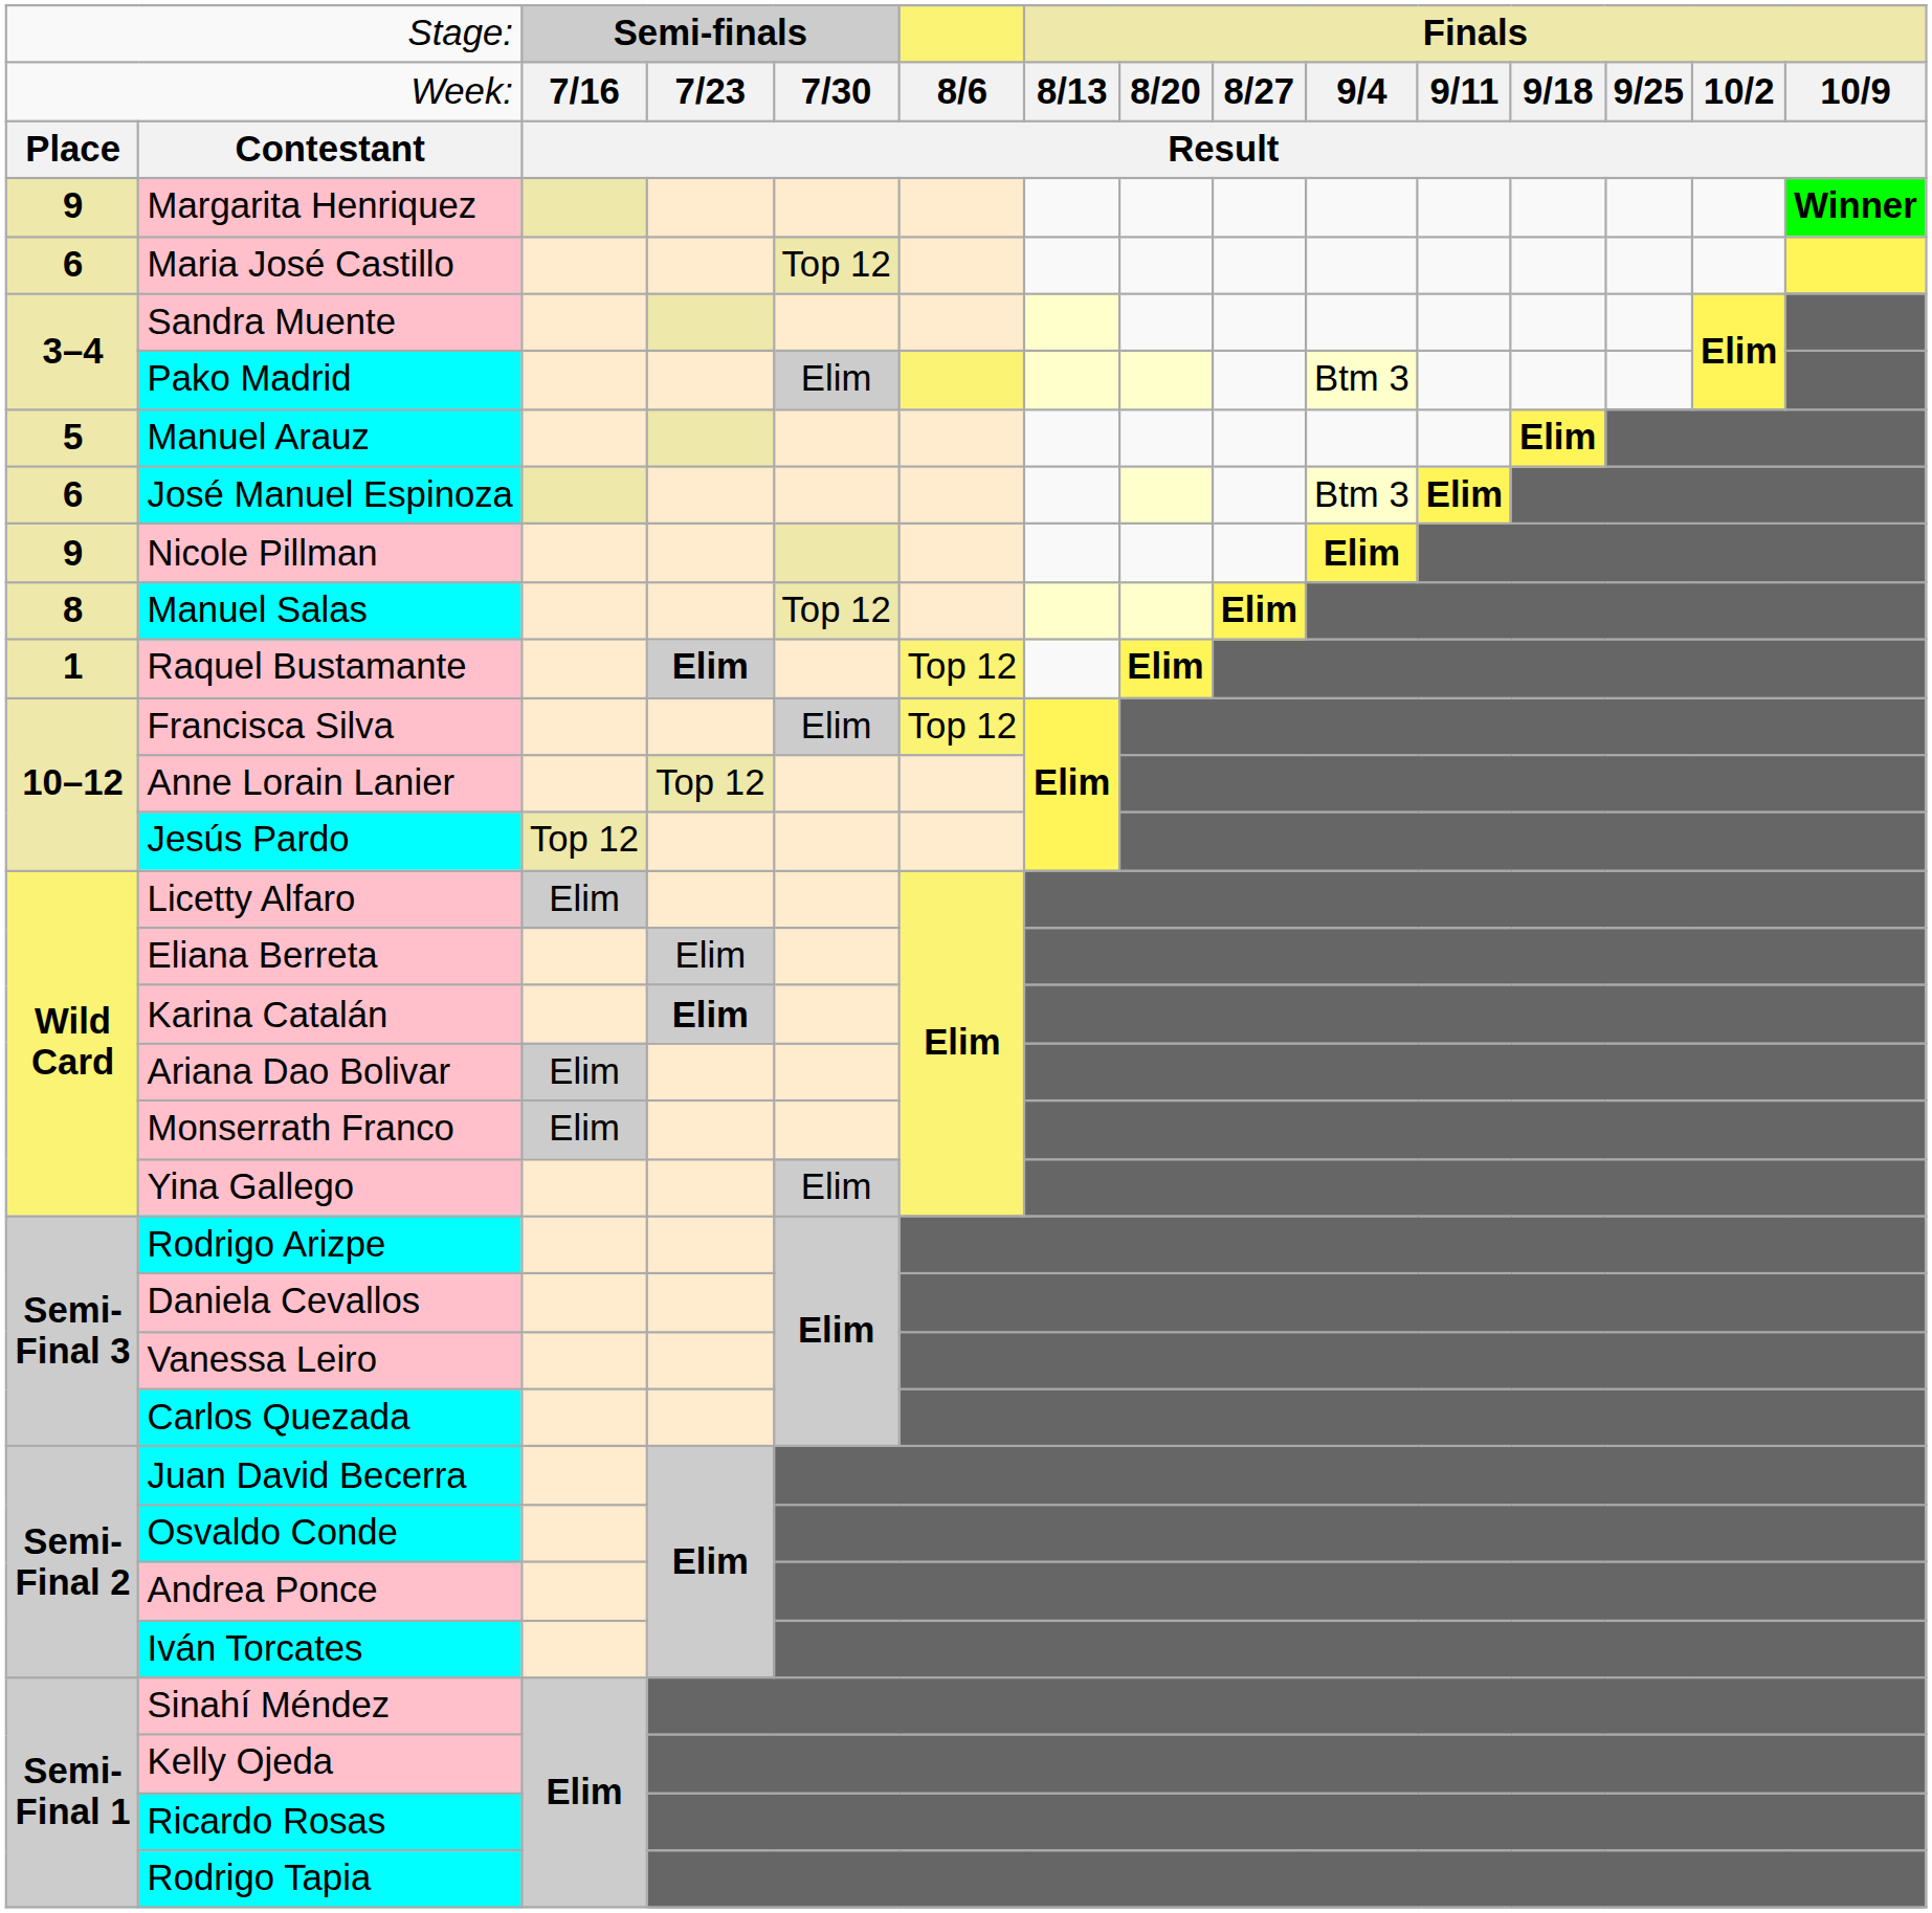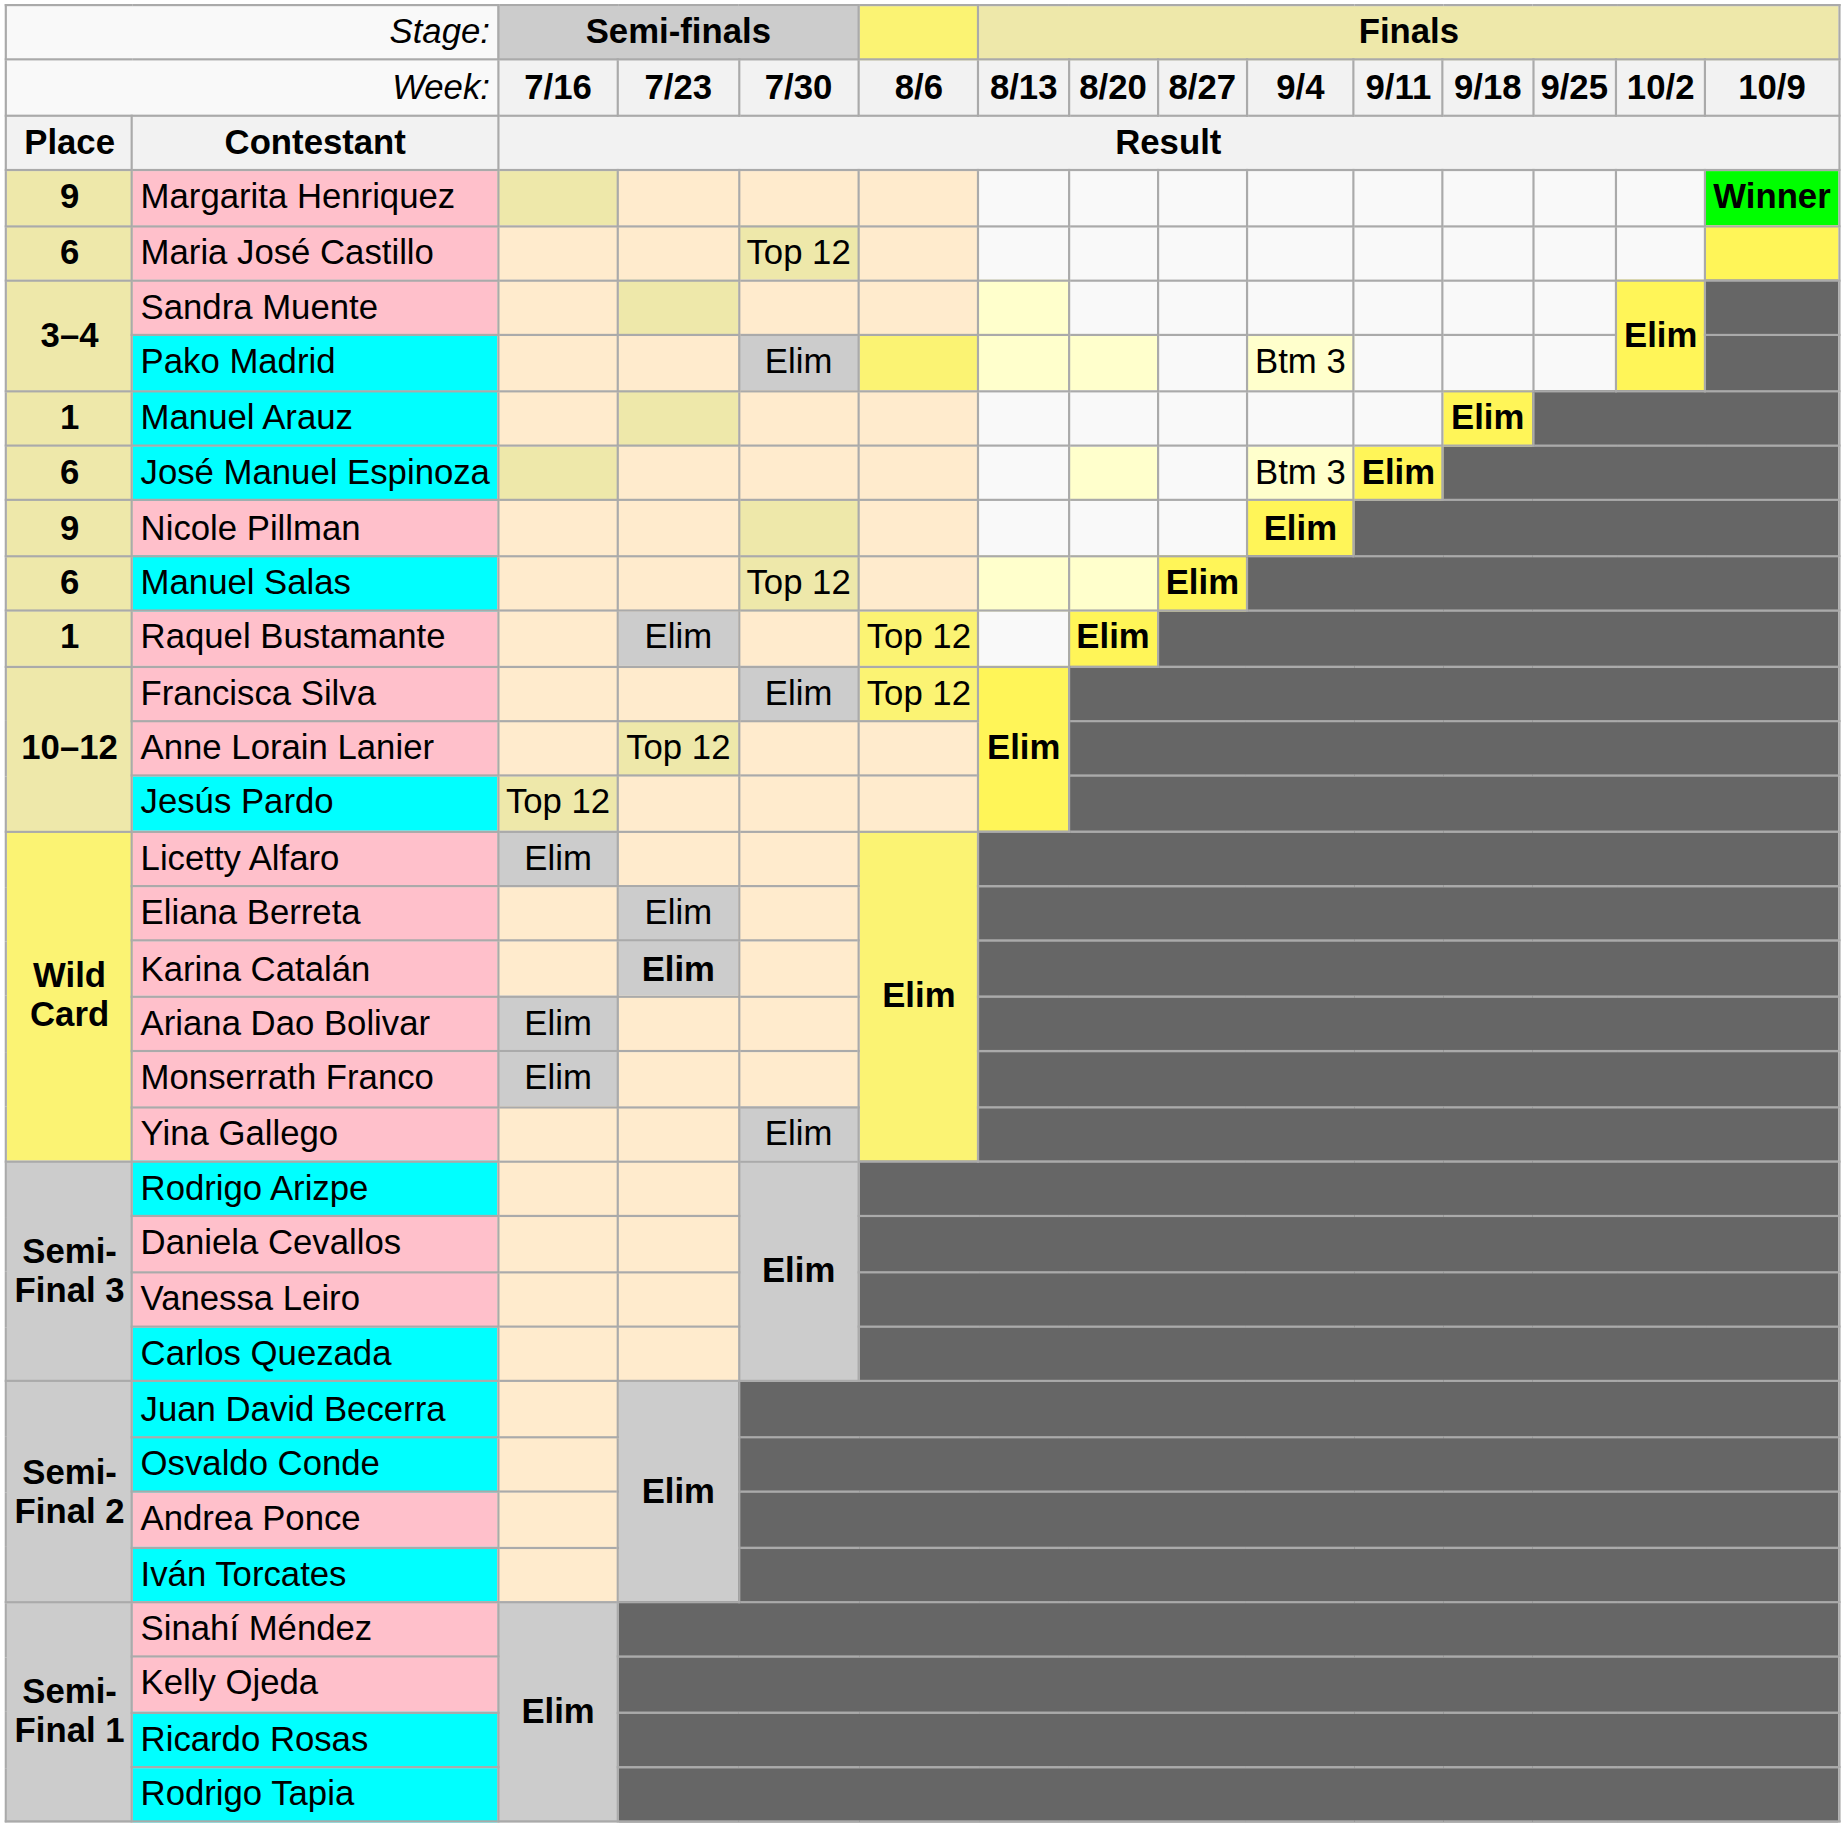 <table class="wikitable" style="margin: 1em auto;">
 <tr>
 <td colspan=2 align="right"><em>Stage:</em></td>
 <td colspan=3 bgcolor="#CCCCCC" align="center"><strong>Semi-finals</strong></td>
 <td bgcolor="#FBF373" align="center"></td>
 <td colspan=11 bgcolor="palegoldenrod" align="center"><strong>Finals</strong></td>
 </tr>
 <tr>
 <td colspan=2 align="right"><em>Week:</em></td>
 <th>7/16</th>
 <th>7/23</th>
 <th>7/30</th>
 <th>8/6</th>
 <th>8/13</th>
 <th>8/20</th>
 <th>8/27</th>
 <th>9/4</th>
 <th>9/11</th>
 <th>9/18</th>
 <th>9/25</th>
 <th>10/2</th>
 <th>10/9</th>
 </tr>
 <tr>
 <th>Place</th>
 <th>Contestant</th>
 <th colspan=15>Result</th>
 </tr>
 <tr>
 <td bgcolor="palegoldenrod" align="center"><strong>9</strong></td>
 <td bgcolor="pink">Margarita Henriquez</td>
 <td bgcolor="palegoldenrod" align="center"></td>
 <td bgcolor="#FFEBCD"></td>
 <td bgcolor="#FFEBCD"></td>
 <td bgcolor="#FFEBCD"></td>
 <td></td>
 <td></td>
 <td></td>
 <td></td>
 <td></td>
 <td></td>
 <td></td>
 <td></td>
 <td bgcolor="lime" align="center"><strong>Winner</strong></td>
 </tr>
 <tr>
 <td bgcolor="palegoldenrod" align="center"><strong>6</strong></td>
 <td bgcolor="pink">Maria José Castillo</td>
 <td bgcolor="#FFEBCD"></td>
 <td bgcolor="#FFEBCD"></td>
 <td bgcolor="palegoldenrod" align="center">Top 12</td>
 <td bgcolor="#FFEBCD"></td>
 <td></td>
 <td></td>
 <td></td>
 <td></td>
 <td></td>
 <td></td>
 <td></td>
 <td></td>
 <td bgcolor="#FFF558" align="center"></td>
 </tr>
 <tr>
 <td bgcolor="palegoldenrod" rowspan="2" align="center"><strong>3–4</strong></td>
 <td bgcolor="pink">Sandra Muente</td>
 <td bgcolor="#FFEBCD"></td>
 <td bgcolor="palegoldenrod" align="center"></td>
 <td bgcolor="#FFEBCD"></td>
 <td bgcolor="#FFEBCD"></td>
 <td bgcolor="#FFFFCC" align="center"></td>
 <td></td>
 <td></td>
 <td></td>
 <td></td>
 <td></td>
 <td></td>
 <td bgcolor="#FFF558" align="center" rowspan=2><strong>Elim</strong></td>
 <td colspan="1" bgcolor="666666"></td>
 </tr>
 <tr>
 <td bgcolor="cyan">Pako Madrid</td>
 <td bgcolor="#FFEBCD"></td>
 <td bgcolor="#FFEBCD"></td>
 <td bgcolor="#CCCCCC" align="center">Elim</td>
 <td bgcolor="#FBF373" align="center"></td>
 <td bgcolor="#FFFFCC" align="center"></td>
 <td bgcolor="#FFFFCC" align="center"></td>
 <td></td>
 <td bgcolor="#FFFFCC" align="center">Btm 3</td>
 <td></td>
 <td></td>
 <td></td>
 <td colspan="2" bgcolor="666666"></td>
 </tr>
 <tr>
-<td bgcolor="palegoldenrod" align="center"><strong>5</strong></td>
+<td bgcolor="palegoldenrod" align="center"><strong>1</strong></td>
 <td bgcolor="cyan">Manuel Arauz</td>
 <td bgcolor="#FFEBCD"></td>
 <td bgcolor="palegoldenrod" align="center"></td>
 <td bgcolor="#FFEBCD"></td>
 <td bgcolor="#FFEBCD"></td>
 <td></td>
 <td></td>
 <td></td>
 <td></td>
 <td></td>
 <td bgcolor="#FFF558" align="center"><strong>Elim</strong></td>
 <td colspan="3" bgcolor="666666"></td>
 </tr>
 <tr>
 <td bgcolor="palegoldenrod" align="center"><strong>6</strong></td>
 <td bgcolor="cyan">José Manuel Espinoza</td>
 <td bgcolor="palegoldenrod" align="center"></td>
 <td bgcolor="#FFEBCD"></td>
 <td bgcolor="#FFEBCD"></td>
 <td bgcolor="#FFEBCD"></td>
 <td></td>
 <td bgcolor="#FFFFCC" align="center"></td>
 <td></td>
 <td bgcolor="#FFFFCC" align="center">Btm 3</td>
 <td bgcolor="#FFF558" align="center"><strong>Elim</strong></td>
 <td colspan="4" bgcolor="666666"></td>
 </tr>
 <tr>
 <td bgcolor="palegoldenrod" align="center"><strong>9</strong></td>
 <td bgcolor="pink">Nicole Pillman</td>
 <td bgcolor="#FFEBCD"></td>
 <td bgcolor="#FFEBCD"></td>
 <td bgcolor="palegoldenrod" align="center"></td>
 <td bgcolor="#FFEBCD"></td>
 <td></td>
 <td></td>
 <td></td>
 <td bgcolor="#FFF558" align="center"><strong>Elim</strong></td>
 <td colspan="5" bgcolor="666666"></td>
 </tr>
 <tr>
-<td bgcolor="palegoldenrod" align="center"><strong>8</strong></td>
+<td bgcolor="palegoldenrod" align="center"><strong>6</strong></td>
 <td bgcolor="cyan">Manuel Salas</td>
 <td bgcolor="#FFEBCD"></td>
 <td bgcolor="#FFEBCD"></td>
 <td bgcolor="palegoldenrod" align="center">Top 12</td>
 <td bgcolor="#FFEBCD"></td>
 <td bgcolor="#FFFFCC" align="center"></td>
 <td bgcolor="#FFFFCC" align="center"></td>
 <td bgcolor="#FFF558" align="center"><strong>Elim</strong></td>
 <td colspan="6" bgcolor="666666"></td>
 </tr>
 <tr>
 <td bgcolor="palegoldenrod" align="center"><strong>1</strong></td>
 <td bgcolor="pink">Raquel Bustamante</td>
 <td bgcolor="#FFEBCD"></td>
-<td bgcolor="#CCCCCC" align="center"><strong>Elim</strong></td>
+<td bgcolor="#CCCCCC" align="center">Elim</td>
 <td bgcolor="#FFEBCD"></td>
 <td bgcolor="#FBF373" align="center">Top 12</td>
 <td></td>
 <td bgcolor="#FFF558" align="center"><strong>Elim</strong></td>
 <td colspan="7" bgcolor="666666"></td>
 </tr>
 <tr>
 <td bgcolor="palegoldenrod" align="center" rowspan=3><strong>10–12</strong></td>
 <td bgcolor="pink">Francisca Silva</td>
 <td bgcolor="#FFEBCD"></td>
 <td bgcolor="#FFEBCD"></td>
 <td bgcolor="#CCCCCC" align="center">Elim</td>
 <td bgcolor="#FBF373" align="center">Top 12</td>
 <td bgcolor="#FFF558" align="center" rowspan=3><strong>Elim</strong></td>
 <td colspan="8" bgcolor="666666"></td>
 </tr>
 <tr>
 <td bgcolor="pink">Anne Lorain Lanier</td>
 <td bgcolor="#FFEBCD"></td>
 <td bgcolor="palegoldenrod" align="center">Top 12</td>
 <td bgcolor="#FFEBCD"></td>
 <td bgcolor="#FFEBCD"></td>
 <td colspan="9" bgcolor="666666"></td>
 </tr>
 <tr>
 <td bgcolor="cyan">Jesús Pardo</td>
 <td bgcolor="palegoldenrod" align="center">Top 12</td>
 <td bgcolor="#FFEBCD"></td>
 <td bgcolor="#FFEBCD"></td>
 <td bgcolor="#FFEBCD"></td>
 <td colspan="10" bgcolor="666666"></td>
 </tr>
 <tr>
 <td bgcolor="#FBF373" align="center" rowspan=6><strong>Wild<br>Card</strong></td>
 <td bgcolor="pink">Licetty Alfaro</td>
 <td bgcolor="#CCCCCC" align="center">Elim</td>
 <td bgcolor="#FFEBCD"></td>
 <td bgcolor="#FFEBCD"></td>
 <td bgcolor="#FBF373" align="center" rowspan=6><strong>Elim</strong></td>
 <td colspan="11" bgcolor="666666"></td>
 </tr>
 <tr>
 <td bgcolor="pink">Eliana Berreta</td>
 <td bgcolor="#FFEBCD"></td>
 <td bgcolor="#CCCCCC" align="center">Elim</td>
 <td bgcolor="#FFEBCD"></td>
 <td colspan="11" bgcolor="666666"></td>
 </tr>
 <tr>
 <td bgcolor="pink">Karina Catalán</td>
 <td bgcolor="#FFEBCD"></td>
 <td bgcolor="#CCCCCC" align="center"><strong>Elim</strong></td>
 <td bgcolor="#FFEBCD"></td>
 <td colspan="11" bgcolor="666666"></td>
 </tr>
 <tr>
 <td bgcolor="pink">Ariana Dao Bolivar</td>
 <td bgcolor="#CCCCCC" align="center">Elim</td>
 <td bgcolor="#FFEBCD"></td>
 <td bgcolor="#FFEBCD"></td>
 <td colspan="11" bgcolor="666666"></td>
 </tr>
 <tr>
 <td bgcolor="pink">Monserrath Franco</td>
 <td bgcolor="#CCCCCC" align="center">Elim</td>
 <td bgcolor="#FFEBCD"></td>
 <td bgcolor="#FFEBCD"></td>
 <td colspan="11" bgcolor="666666"></td>
 </tr>
 <tr>
 <td bgcolor="pink">Yina Gallego</td>
 <td bgcolor="#FFEBCD"></td>
 <td bgcolor="#FFEBCD"></td>
 <td bgcolor="#CCCCCC" align="center">Elim</td>
 <td colspan="11" bgcolor="666666"></td>
 </tr>
 <tr>
 <td bgcolor="#CCCCCC" align="center" rowspan=4><strong>Semi-<br>Final 3</strong></td>
 <td bgcolor="cyan">Rodrigo Arizpe</td>
 <td bgcolor="#FFEBCD"></td>
 <td bgcolor="#FFEBCD"></td>
 <td bgcolor="#CCCCCC" align="center" rowspan=4><strong>Elim</strong></td>
 <td colspan="12" bgcolor="666666"></td>
 </tr>
 <tr>
 <td bgcolor="pink">Daniela Cevallos</td>
 <td bgcolor="#FFEBCD"></td>
 <td bgcolor="#FFEBCD"></td>
 <td colspan="12" bgcolor="666666"></td>
 </tr>
 <tr>
 <td bgcolor="pink">Vanessa Leiro</td>
 <td bgcolor="#FFEBCD"></td>
 <td bgcolor="#FFEBCD"></td>
 <td colspan="12" bgcolor="666666"></td>
 </tr>
 <tr>
 <td bgcolor="cyan">Carlos Quezada</td>
 <td bgcolor="#FFEBCD"></td>
 <td bgcolor="#FFEBCD"></td>
 <td colspan="12" bgcolor="666666"></td>
 </tr>
 <tr>
 <td bgcolor="#CCCCCC" align="center" rowspan=4><strong>Semi-<br>Final 2</strong></td>
 <td bgcolor="cyan">Juan David Becerra</td>
 <td bgcolor="#FFEBCD"></td>
 <td bgcolor="#CCCCCC" align="center" rowspan=4><strong>Elim</strong></td>
 <td colspan="13" bgcolor="666666"></td>
 </tr>
 <tr>
 <td bgcolor="cyan">Osvaldo Conde</td>
 <td bgcolor="#FFEBCD"></td>
 <td colspan="13" bgcolor="666666"></td>
 </tr>
 <tr>
 <td bgcolor="pink">Andrea Ponce</td>
 <td bgcolor="#FFEBCD"></td>
 <td colspan="13" bgcolor="666666"></td>
 </tr>
 <tr>
 <td bgcolor="cyan">Iván Torcates</td>
 <td bgcolor="#FFEBCD"></td>
 <td colspan="13" bgcolor="666666"></td>
 </tr>
 <tr>
 <td bgcolor="#CCCCCC" align="center" rowspan=4><strong>Semi-<br>Final 1</strong></td>
 <td bgcolor="pink">Sinahí Méndez</td>
 <td bgcolor="#CCCCCC" align="center" rowspan=4><strong>Elim</strong></td>
 <td colspan="14" bgcolor="666666"></td>
 </tr>
 <tr>
 <td bgcolor="pink">Kelly Ojeda</td>
 <td colspan="14" bgcolor="666666"></td>
 </tr>
 <tr>
 <td bgcolor="cyan">Ricardo Rosas</td>
 <td colspan="14" bgcolor="666666"></td>
 </tr>
 <tr>
 <td bgcolor="cyan">Rodrigo Tapia</td>
 <td colspan="14" bgcolor="666666"></td>
 </tr>
 </table>
